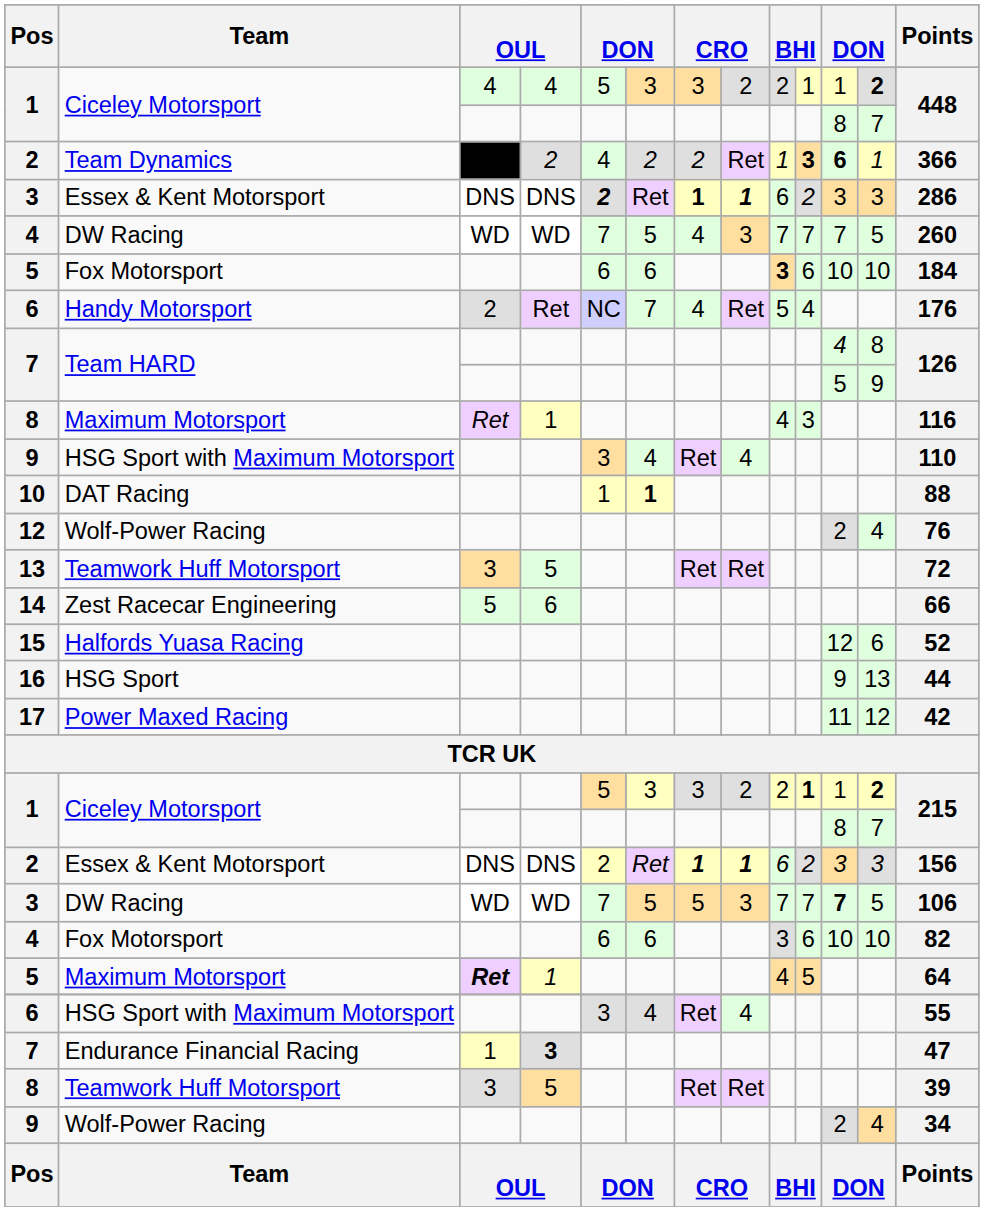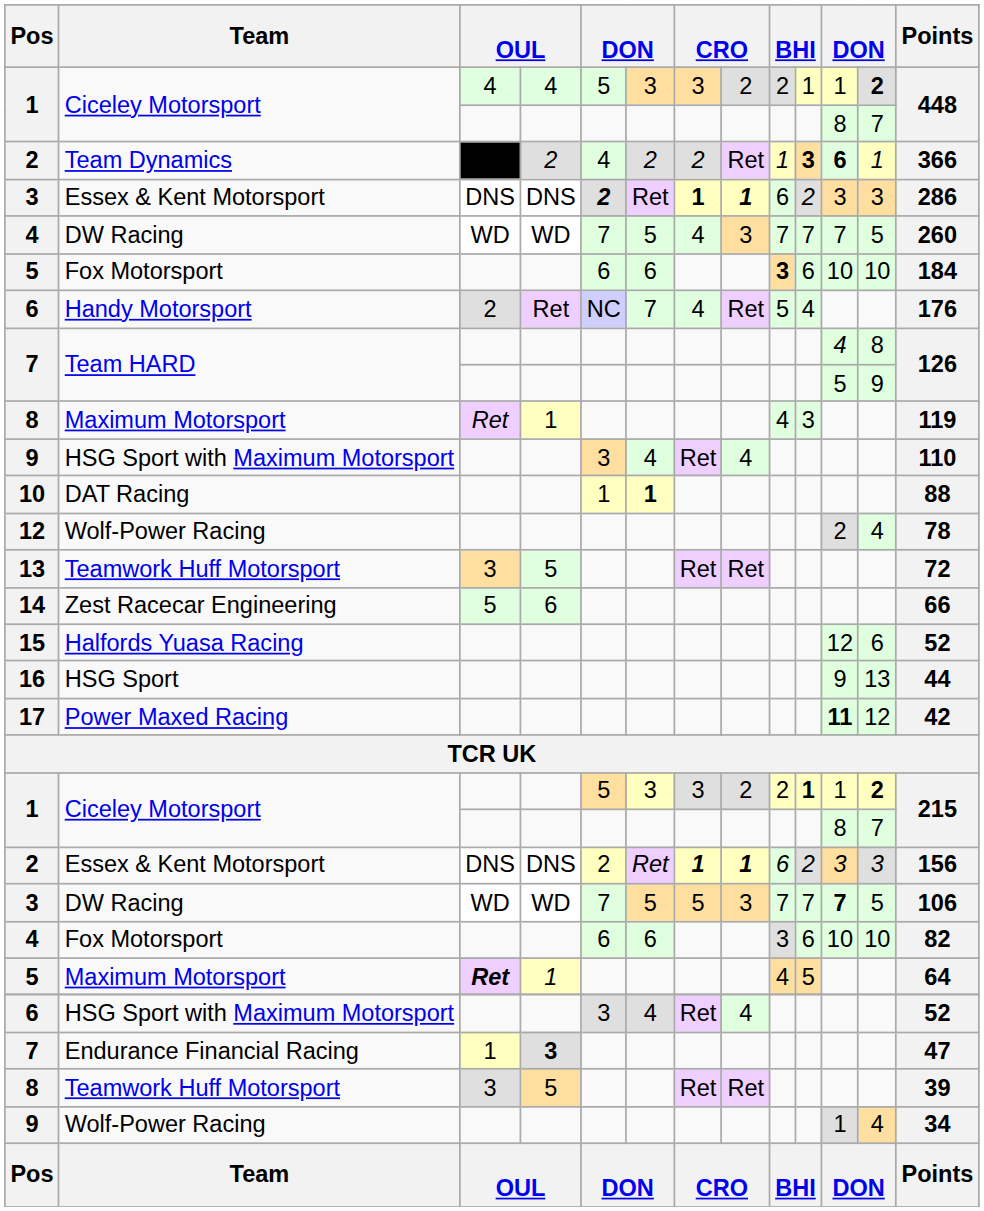 <table class="wikitable" style="font-size: 85%; text-align: center;">
 <tr valign="top">
 <th valign="middle">Pos</th>
 <th valign="middle">Team</th>
 <th colspan="2"><br><a href='#'>OUL</a></th>
 <th colspan="2"><br><a href='#'>DON</a></th>
 <th colspan="2"><br><a href='#'>CRO</a></th>
 <th colspan="2"><br><a href='#'>BHI</a></th>
 <th colspan="2"><br><a href='#'>DON</a></th>
 <th valign=middle>Points</th>
 </tr>
 <tr>
 <th rowspan=2>1</th>
 <td rowspan=2 align=left> <a href='#'>Ciceley Motorsport</a></td>
 <td style="background:#dfffdf;">4</td>
 <td style="background:#dfffdf;">4</td>
 <td style="background:#dfffdf;">5</td>
 <td style="background:#ffdf9f;">3</td>
 <td style="background:#ffdf9f;">3</td>
 <td style="background:#dfdfdf;">2</td>
 <td style="background:#dfdfdf;">2</td>
 <td style="background:#ffffbf;">1</td>
 <td style="background:#ffffbf;">1</td>
 <td style="background:#dfdfdf;"><strong>2</strong></td>
 <th rowspan=2>448</th>
 </tr>
 <tr>
 <td></td>
 <td></td>
 <td></td>
 <td></td>
 <td></td>
 <td></td>
 <td></td>
 <td></td>
 <td style="background:#dfffdf;">8</td>
 <td style="background:#dfffdf;">7</td>
 </tr>
 <tr>
 <th>2</th>
 <td align=left> <a href='#'>Team Dynamics</a></td>
 <td style="background-color:#000000; color:white"></td>
 <td style="background:#dfdfdf;"><em>2</em></td>
 <td style="background:#dfffdf;">4</td>
 <td style="background:#dfdfdf;"><em>2</em></td>
 <td style="background:#dfdfdf;"><em>2</em></td>
 <td style="background:#efcfff;">Ret</td>
 <td style="background:#ffffbf;"><em>1</em></td>
 <td style="background:#ffdf9f;"><strong>3</strong></td>
 <td style="background:#dfffdf;"><strong>6</strong></td>
 <td style="background:#ffffbf;"><em>1</em></td>
 <th>366</th>
 </tr>
 <tr>
 <th>3</th>
 <td align=left> Essex & Kent Motorsport</td>
 <td style="background:#ffffff;">DNS</td>
 <td style="background:#ffffff;">DNS</td>
 <td style="background:#dfdfdf;"><strong><em>2</em></strong></td>
 <td style="background:#efcfff;">Ret</td>
 <td style="background:#ffffbf;"><strong>1</strong></td>
 <td style="background:#ffffbf;"><strong><em>1</em></strong></td>
 <td style="background:#dfffdf;">6</td>
 <td style="background:#dfdfdf;"><em>2</em></td>
 <td style="background:#ffdf9f;">3</td>
 <td style="background:#ffdf9f;">3</td>
 <th>286</th>
 </tr>
 <tr>
 <th>4</th>
 <td align=left> DW Racing</td>
 <td style="background:#ffffff;">WD</td>
 <td style="background:#ffffff;">WD</td>
 <td style="background:#dfffdf;">7</td>
 <td style="background:#dfffdf;">5</td>
 <td style="background:#dfffdf;">4</td>
 <td style="background:#ffdf9f;">3</td>
 <td style="background:#dfffdf;">7</td>
 <td style="background:#dfffdf;">7</td>
 <td style="background:#dfffdf;">7</td>
 <td style="background:#dfffdf;">5</td>
 <th>260</th>
 </tr>
 <tr>
 <th>5</th>
 <td align=left> Fox Motorsport</td>
 <td></td>
 <td></td>
 <td style="background:#dfffdf;">6</td>
 <td style="background:#dfffdf;">6</td>
 <td></td>
 <td></td>
 <td style="background:#ffdf9f;"><strong>3</strong></td>
 <td style="background:#dfffdf;">6</td>
 <td style="background:#dfffdf;">10</td>
 <td style="background:#dfffdf;">10</td>
 <th>184</th>
 </tr>
 <tr>
 <th>6</th>
 <td align=left> <a href='#'>Handy Motorsport</a></td>
 <td style="background:#dfdfdf;">2</td>
 <td style="background:#efcfff;">Ret</td>
 <td style="background:#cfcfff;">NC</td>
 <td style="background:#dfffdf;">7</td>
 <td style="background:#dfffdf;">4</td>
 <td style="background:#efcfff;">Ret</td>
 <td style="background:#dfffdf;">5</td>
 <td style="background:#dfffdf;">4</td>
 <td></td>
 <td></td>
 <th>176</th>
 </tr>
 <tr>
 <th rowspan=2>7</th>
 <td rowspan=2 align=left> <a href='#'>Team HARD</a></td>
 <td></td>
 <td></td>
 <td></td>
 <td></td>
 <td></td>
 <td></td>
 <td></td>
 <td></td>
 <td style="background:#dfffdf;"><em>4</em></td>
 <td style="background:#dfffdf;">8</td>
 <th rowspan=2>126</th>
 </tr>
 <tr>
 <td></td>
 <td></td>
 <td></td>
 <td></td>
 <td></td>
 <td></td>
 <td></td>
 <td></td>
 <td style="background:#dfffdf;">5</td>
 <td style="background:#dfffdf;">9</td>
 </tr>
 <tr>
 <th>8</th>
 <td align=left> <a href='#'>Maximum Motorsport</a></td>
 <td style="background:#efcfff;"><em>Ret</em></td>
 <td style="background:#ffffbf;">1</td>
 <td></td>
 <td></td>
 <td></td>
 <td></td>
 <td style="background:#dfffdf;">4</td>
 <td style="background:#dfffdf;">3</td>
 <td></td>
 <td></td>
-<th>116</th>
+<th>119</th>
 </tr>
 <tr>
 <th>9</th>
 <td align=left> HSG Sport with <a href='#'>Maximum Motorsport</a></td>
 <td></td>
 <td></td>
 <td style="background:#ffdf9f;">3</td>
 <td style="background:#dfffdf;">4</td>
 <td style="background:#efcfff;">Ret</td>
 <td style="background:#dfffdf;">4</td>
 <td></td>
 <td></td>
 <td></td>
 <td></td>
 <th>110</th>
 </tr>
 <tr>
 <th>10</th>
 <td align=left> DAT Racing</td>
 <td></td>
 <td></td>
 <td style="background:#ffffbf;">1</td>
 <td style="background:#ffffbf;"><strong>1</strong></td>
 <td></td>
 <td></td>
 <td></td>
 <td></td>
 <td></td>
 <td></td>
 <th>88</th>
 </tr>
 <tr>
 <th>12</th>
 <td align=left> Wolf-Power Racing</td>
 <td></td>
 <td></td>
 <td></td>
 <td></td>
 <td></td>
 <td></td>
 <td></td>
 <td></td>
 <td style="background:#dfdfdf;">2</td>
 <td style="background:#dfffdf;">4</td>
-<th>76</th>
+<th>78</th>
 </tr>
 <tr>
 <th>13</th>
 <td align=left> <a href='#'>Teamwork Huff Motorsport</a></td>
 <td style="background:#ffdf9f;">3</td>
 <td style="background:#dfffdf;">5</td>
 <td></td>
 <td></td>
 <td style="background:#efcfff;">Ret</td>
 <td style="background:#efcfff;">Ret</td>
 <td></td>
 <td></td>
 <td></td>
 <td></td>
 <th>72</th>
 </tr>
 <tr>
 <th>14</th>
 <td align=left> Zest Racecar Engineering</td>
 <td style="background:#dfffdf;">5</td>
 <td style="background:#dfffdf;">6</td>
 <td></td>
 <td></td>
 <td></td>
 <td></td>
 <td></td>
 <td></td>
 <td></td>
 <td></td>
 <th>66</th>
 </tr>
 <tr>
 <th>15</th>
 <td align=left> <a href='#'>Halfords Yuasa Racing</a></td>
 <td></td>
 <td></td>
 <td></td>
 <td></td>
 <td></td>
 <td></td>
 <td></td>
 <td></td>
 <td style="background:#dfffdf;">12</td>
 <td style="background:#dfffdf;">6</td>
 <th>52</th>
 </tr>
 <tr>
 <th>16</th>
 <td align=left> HSG Sport</td>
 <td></td>
 <td></td>
 <td></td>
 <td></td>
 <td></td>
 <td></td>
 <td></td>
 <td></td>
 <td style="background:#dfffdf;">9</td>
 <td style="background:#dfffdf;">13</td>
 <th>44</th>
 </tr>
 <tr>
 <th>17</th>
 <td align=left> <a href='#'>Power Maxed Racing</a></td>
 <td></td>
 <td></td>
 <td></td>
 <td></td>
 <td></td>
 <td></td>
 <td></td>
 <td></td>
-<td style="background:#dfffdf;">11</td>
+<td style="background:#dfffdf;"><strong>11</strong></td>
 <td style="background:#dfffdf;">12</td>
 <th>42</th>
 </tr>
 <tr>
 <th colspan=17>TCR UK</th>
 </tr>
 <tr>
 <th rowspan=2>1</th>
 <td rowspan=2 align=left> <a href='#'>Ciceley Motorsport</a></td>
 <td></td>
 <td></td>
 <td style="background:#ffdf9f;">5</td>
 <td style="background:#ffffbf;">3</td>
 <td style="background:#dfdfdf;">3</td>
 <td style="background:#dfdfdf;">2</td>
 <td style="background:#ffffbf;">2</td>
 <td style="background:#ffffbf;"><strong>1</strong></td>
 <td style="background:#ffffbf;">1</td>
 <td style="background:#ffffbf;"><strong>2</strong></td>
 <th rowspan=2>215</th>
 </tr>
 <tr>
 <td></td>
 <td></td>
 <td></td>
 <td></td>
 <td></td>
 <td></td>
 <td></td>
 <td></td>
 <td style="background:#dfffdf;">8</td>
 <td style="background:#dfffdf;">7</td>
 </tr>
 <tr>
 <th>2</th>
 <td align=left> Essex & Kent Motorsport</td>
 <td style="background:#ffffff;">DNS</td>
 <td style="background:#ffffff;">DNS</td>
 <td style="background:#ffffbf;">2</td>
 <td style="background:#efcfff;"><em>Ret</em></td>
 <td style="background:#ffffbf;"><strong><em>1</em></strong></td>
 <td style="background:#ffffbf;"><strong><em>1</em></strong></td>
 <td style="background:#dfffdf;"><em>6</em></td>
 <td style="background:#dfdfdf;"><em>2</em></td>
 <td style="background:#ffdf9f;"><em>3</em></td>
 <td style="background:#dfdfdf;"><em>3</em></td>
 <th>156</th>
 </tr>
 <tr>
 <th>3</th>
 <td align=left> DW Racing</td>
 <td style="background:#ffffff;">WD</td>
 <td style="background:#ffffff;">WD</td>
 <td style="background:#dfffdf;">7</td>
 <td style="background:#ffdf9f;">5</td>
 <td style="background:#ffdf9f;">5</td>
 <td style="background:#ffdf9f;">3</td>
 <td style="background:#dfffdf;">7</td>
 <td style="background:#dfffdf;">7</td>
 <td style="background:#dfffdf;"><strong>7</strong></td>
 <td style="background:#dfffdf;">5</td>
 <th>106</th>
 </tr>
 <tr>
 <th>4</th>
 <td align=left> Fox Motorsport</td>
 <td></td>
 <td></td>
 <td style="background:#dfffdf;">6</td>
 <td style="background:#dfffdf;">6</td>
 <td></td>
 <td></td>
 <td style="background:#dfdfdf;">3</td>
 <td style="background:#dfffdf;">6</td>
 <td style="background:#dfffdf;">10</td>
 <td style="background:#dfffdf;">10</td>
 <th>82</th>
 </tr>
 <tr>
 <th>5</th>
 <td align=left> <a href='#'>Maximum Motorsport</a></td>
 <td style="background:#efcfff;"><strong><em>Ret</em></strong></td>
 <td style="background:#ffffbf;"><em>1</em></td>
 <td></td>
 <td></td>
 <td></td>
 <td></td>
 <td style="background:#ffdf9f;">4</td>
 <td style="background:#ffdf9f;">5</td>
 <td></td>
 <td></td>
 <th>64</th>
 </tr>
 <tr>
 </tr>
 <tr>
 <th>6</th>
 <td align=left> HSG Sport with <a href='#'>Maximum Motorsport</a></td>
 <td></td>
 <td></td>
 <td style="background:#dfdfdf;">3</td>
 <td style="background:#dfdfdf;">4</td>
 <td style="background:#efcfff;">Ret</td>
 <td style="background:#dfffdf;">4</td>
 <td></td>
 <td></td>
 <td></td>
 <td></td>
-<th>55</th>
+<th>52</th>
 </tr>
 <tr>
 <th>7</th>
 <td align=left> Endurance Financial Racing</td>
 <td style="background:#ffffbf;">1</td>
 <td style="background:#dfdfdf;"><strong>3</strong></td>
 <td></td>
 <td></td>
 <td></td>
 <td></td>
 <td></td>
 <td></td>
 <td></td>
 <td></td>
 <th>47</th>
 </tr>
 <tr>
 <th>8</th>
 <td align=left> <a href='#'>Teamwork Huff Motorsport</a></td>
 <td style="background:#dfdfdf;">3</td>
 <td style="background:#ffdf9f;">5</td>
 <td></td>
 <td></td>
 <td style="background:#efcfff;">Ret</td>
 <td style="background:#efcfff;">Ret</td>
 <td></td>
 <td></td>
 <td></td>
 <td></td>
 <th>39</th>
 </tr>
 <tr>
 <th>9</th>
 <td align=left> Wolf-Power Racing</td>
 <td></td>
 <td></td>
 <td></td>
 <td></td>
 <td></td>
 <td></td>
 <td></td>
 <td></td>
-<td style="background:#dfdfdf;">2</td>
+<td style="background:#dfdfdf;">1</td>
 <td style="background:#ffdf9f;">4</td>
 <th>34</th>
 </tr>
 <tr valign="top">
 <th valign="middle">Pos</th>
 <th valign="middle">Team</th>
 <th colspan="2"><br><a href='#'>OUL</a></th>
 <th colspan="2"><br><a href='#'>DON</a></th>
 <th colspan="2"><br><a href='#'>CRO</a></th>
 <th colspan="2"><br><a href='#'>BHI</a></th>
 <th colspan="2"><br><a href='#'>DON</a></th>
 <th valign=middle>Points</th>
 </tr>
 <tr>
 </tr>
 </table>
